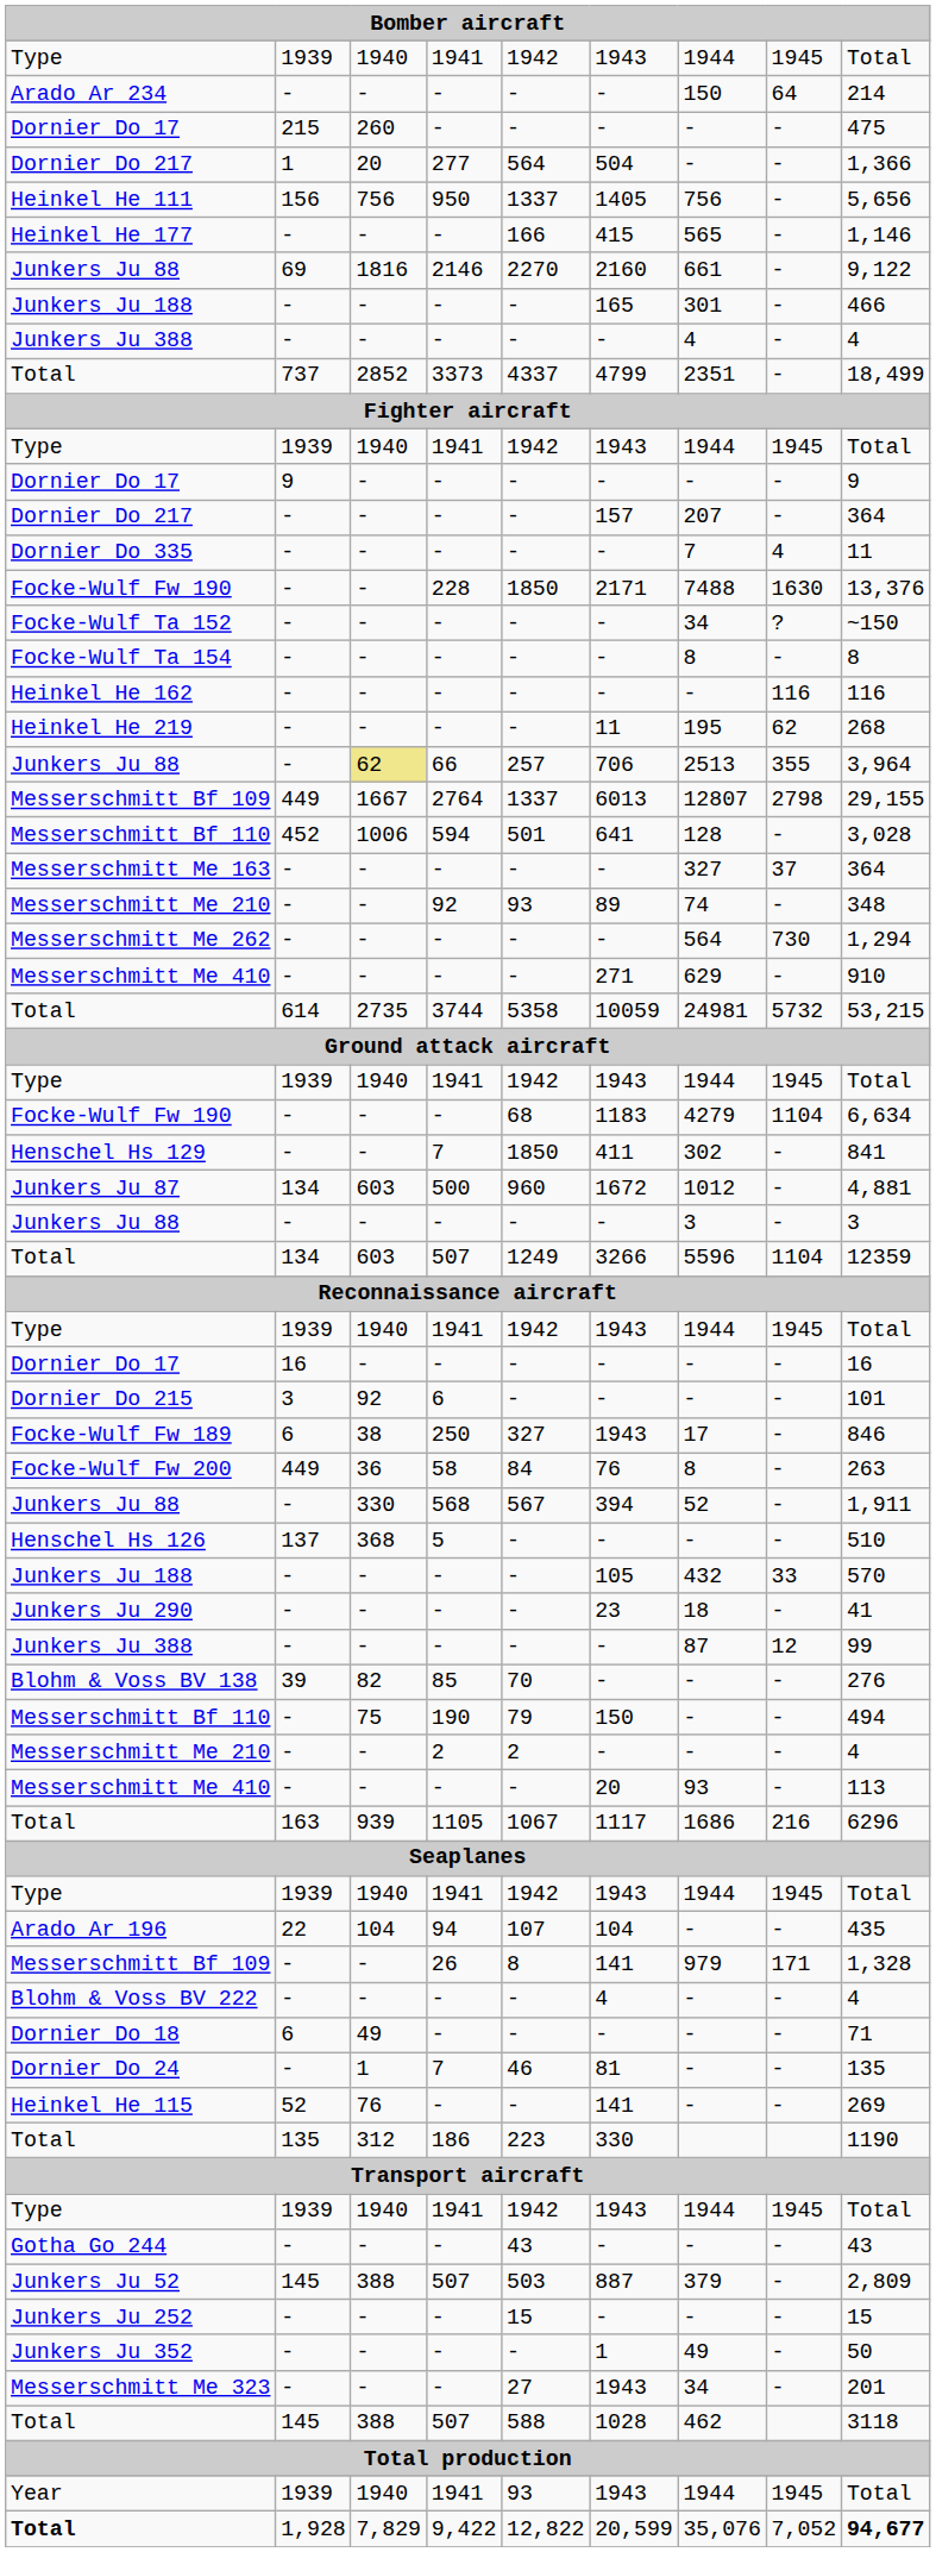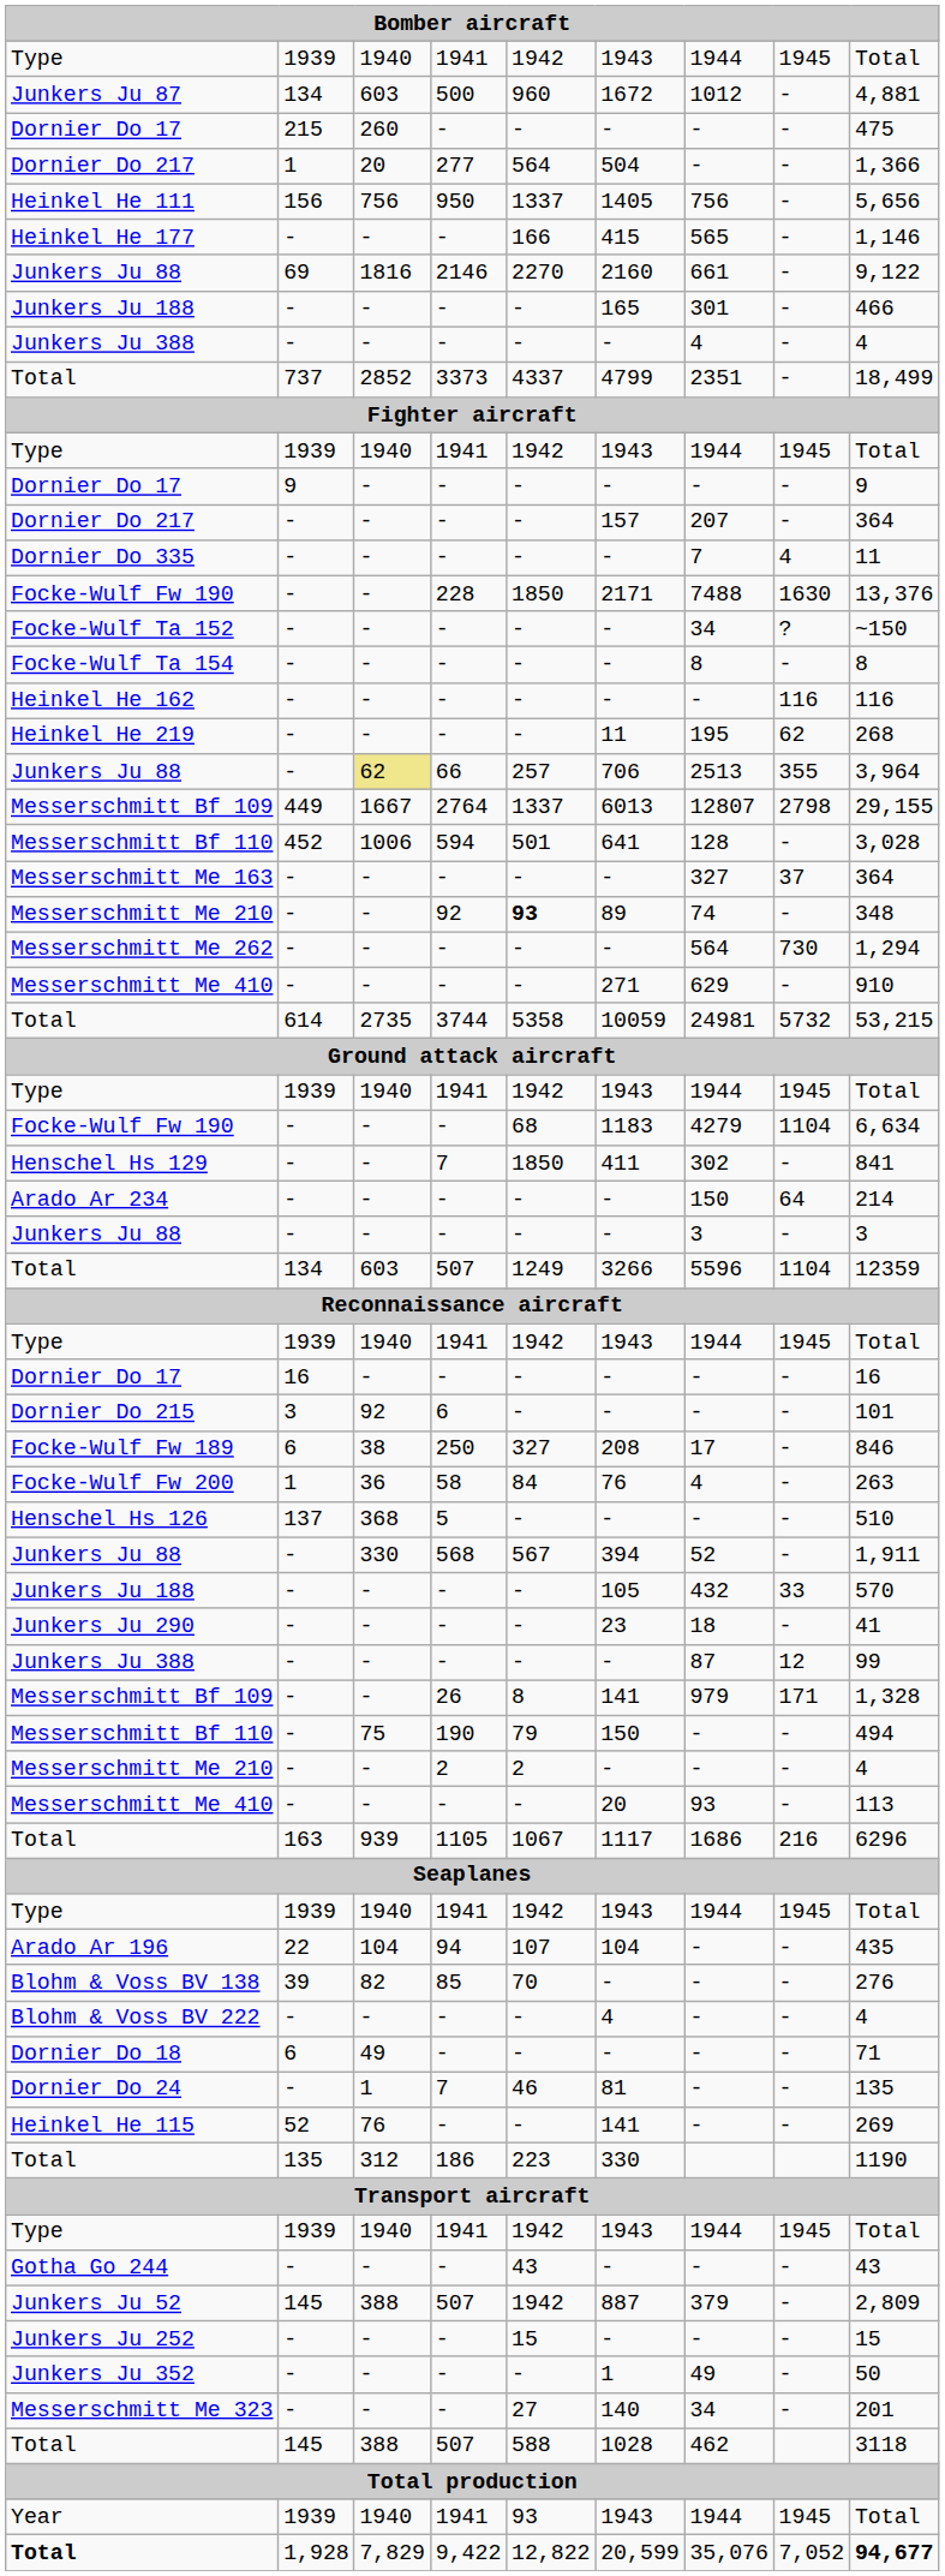 <table class="wikitable">
 <tr align="center">
 <th colspan="9" align="center" style="background:#cccccc;">Bomber aircraft</th>
 </tr>
 <tr>
 <td>Type</td>
 <td>1939</td>
 <td>1940</td>
 <td>1941</td>
 <td>1942</td>
 <td>1943</td>
 <td>1944</td>
 <td>1945</td>
 <td>Total</td>
 </tr>
 <tr>
-<td><a href='#'>Arado Ar 234</a></td>
+<td><a href='#'>Junkers Ju 87</a></td>
+<td>134</td>
+<td>603</td>
+<td>500</td>
+<td>960</td>
+<td>1672</td>
+<td>1012</td>
 <td>-</td>
-<td>-</td>
-<td>-</td>
-<td>-</td>
-<td>-</td>
-<td>150</td>
-<td>64</td>
-<td>214</td>
+<td>4,881</td>
 </tr>
 <tr>
 <td><a href='#'>Dornier Do 17</a></td>
 <td>215</td>
 <td>260</td>
 <td>-</td>
 <td>-</td>
 <td>-</td>
 <td>-</td>
 <td>-</td>
 <td>475</td>
 </tr>
 <tr>
 <td><a href='#'>Dornier Do 217</a></td>
 <td>1</td>
 <td>20</td>
 <td>277</td>
 <td>564</td>
 <td>504</td>
 <td>-</td>
 <td>-</td>
 <td>1,366</td>
 </tr>
 <tr>
 <td><a href='#'>Heinkel He 111</a></td>
 <td>156</td>
 <td>756</td>
 <td>950</td>
 <td>1337</td>
 <td>1405</td>
 <td>756</td>
 <td>-</td>
 <td>5,656</td>
 </tr>
 <tr>
 <td><a href='#'>Heinkel He 177</a></td>
 <td>-</td>
 <td>-</td>
 <td>-</td>
 <td>166</td>
 <td>415</td>
 <td>565</td>
 <td>-</td>
 <td>1,146</td>
 </tr>
 <tr>
 <td><a href='#'>Junkers Ju 88</a></td>
 <td>69</td>
 <td>1816</td>
 <td>2146</td>
 <td>2270</td>
 <td>2160</td>
 <td>661</td>
 <td>-</td>
 <td>9,122</td>
 </tr>
 <tr>
 <td><a href='#'>Junkers Ju 188</a></td>
 <td>-</td>
 <td>-</td>
 <td>-</td>
 <td>-</td>
 <td>165</td>
 <td>301</td>
 <td>-</td>
 <td>466</td>
 </tr>
 <tr>
 <td><a href='#'>Junkers Ju 388</a></td>
 <td>-</td>
 <td>-</td>
 <td>-</td>
 <td>-</td>
 <td>-</td>
 <td>4</td>
 <td>-</td>
 <td>4</td>
 </tr>
 <tr>
 <td>Total</td>
 <td>737</td>
 <td>2852</td>
 <td>3373</td>
 <td>4337</td>
 <td>4799</td>
 <td>2351</td>
 <td>-</td>
 <td>18,499</td>
 </tr>
 <tr align="center">
 <th colspan="9" align="center" style="background:#cccccc;">Fighter aircraft</th>
 </tr>
 <tr>
 <td>Type</td>
 <td>1939</td>
 <td>1940</td>
 <td>1941</td>
 <td>1942</td>
 <td>1943</td>
 <td>1944</td>
 <td>1945</td>
 <td>Total</td>
 </tr>
 <tr>
 <td><a href='#'>Dornier Do 17</a></td>
 <td>9</td>
 <td>-</td>
 <td>-</td>
 <td>-</td>
 <td>-</td>
 <td>-</td>
 <td>-</td>
 <td>9</td>
 </tr>
 <tr>
 <td><a href='#'>Dornier Do 217</a></td>
 <td>-</td>
 <td>-</td>
 <td>-</td>
 <td>-</td>
 <td>157</td>
 <td>207</td>
 <td>-</td>
 <td>364</td>
 </tr>
 <tr>
 <td><a href='#'>Dornier Do 335</a></td>
 <td>-</td>
 <td>-</td>
 <td>-</td>
 <td>-</td>
 <td>-</td>
 <td>7</td>
 <td>4</td>
 <td>11</td>
 </tr>
 <tr>
 <td><a href='#'>Focke-Wulf Fw 190</a></td>
 <td>-</td>
 <td>-</td>
 <td>228</td>
 <td>1850</td>
 <td>2171</td>
 <td>7488</td>
 <td>1630</td>
 <td>13,376</td>
 </tr>
 <tr>
 <td><a href='#'>Focke-Wulf Ta 152</a></td>
 <td>-</td>
 <td>-</td>
 <td>-</td>
 <td>-</td>
 <td>-</td>
 <td>34</td>
 <td>?</td>
 <td>~150</td>
 </tr>
 <tr>
 <td><a href='#'>Focke-Wulf Ta 154</a></td>
 <td>-</td>
 <td>-</td>
 <td>-</td>
 <td>-</td>
 <td>-</td>
 <td>8</td>
 <td>-</td>
 <td>8</td>
 </tr>
 <tr>
 <td><a href='#'>Heinkel He 162</a></td>
 <td>-</td>
 <td>-</td>
 <td>-</td>
 <td>-</td>
 <td>-</td>
 <td>-</td>
 <td>116</td>
 <td>116</td>
 </tr>
 <tr>
 <td><a href='#'>Heinkel He 219</a></td>
 <td>-</td>
 <td>-</td>
 <td>-</td>
 <td>-</td>
 <td>11</td>
 <td>195</td>
 <td>62</td>
 <td>268</td>
 </tr>
 <tr>
 <td><a href='#'>Junkers Ju 88</a></td>
 <td>-</td>
 <td style="background: khaki;">62</td>
 <td>66</td>
 <td>257</td>
 <td>706</td>
 <td>2513</td>
 <td>355</td>
 <td>3,964</td>
 </tr>
 <tr>
 <td><a href='#'>Messerschmitt Bf 109</a></td>
 <td>449</td>
 <td>1667</td>
 <td>2764</td>
 <td>1337</td>
 <td>6013</td>
 <td>12807</td>
 <td>2798</td>
 <td>29,155</td>
 </tr>
 <tr>
 <td><a href='#'>Messerschmitt Bf 110</a></td>
 <td>452</td>
 <td>1006</td>
 <td>594</td>
 <td>501</td>
 <td>641</td>
 <td>128</td>
 <td>-</td>
 <td>3,028</td>
 </tr>
 <tr>
 <td><a href='#'>Messerschmitt Me 163</a></td>
 <td>-</td>
 <td>-</td>
 <td>-</td>
 <td>-</td>
 <td>-</td>
 <td>327</td>
 <td>37</td>
 <td>364</td>
 </tr>
 <tr>
 <td><a href='#'>Messerschmitt Me 210</a></td>
 <td>-</td>
 <td>-</td>
 <td>92</td>
-<td>93</td>
+<td><strong>93</strong></td>
 <td>89</td>
 <td>74</td>
 <td>-</td>
 <td>348</td>
 </tr>
 <tr>
 <td><a href='#'>Messerschmitt Me 262</a></td>
 <td>-</td>
 <td>-</td>
 <td>-</td>
 <td>-</td>
 <td>-</td>
 <td>564</td>
 <td>730</td>
 <td>1,294</td>
 </tr>
 <tr>
 <td><a href='#'>Messerschmitt Me 410</a></td>
 <td>-</td>
 <td>-</td>
 <td>-</td>
 <td>-</td>
 <td>271</td>
 <td>629</td>
 <td>-</td>
 <td>910</td>
 </tr>
 <tr>
 <td>Total</td>
 <td>614</td>
 <td>2735</td>
 <td>3744</td>
 <td>5358</td>
 <td>10059</td>
 <td>24981</td>
 <td>5732</td>
 <td>53,215</td>
 </tr>
 <tr align="center">
 <th colspan="9" align="center" style="background:#cccccc;">Ground attack aircraft</th>
 </tr>
 <tr>
 <td>Type</td>
 <td>1939</td>
 <td>1940</td>
 <td>1941</td>
 <td>1942</td>
 <td>1943</td>
 <td>1944</td>
 <td>1945</td>
 <td>Total</td>
 </tr>
 <tr>
 <td><a href='#'>Focke-Wulf Fw 190</a></td>
 <td>-</td>
 <td>-</td>
 <td>-</td>
 <td>68</td>
 <td>1183</td>
 <td>4279</td>
 <td>1104</td>
 <td>6,634</td>
 </tr>
 <tr>
 <td><a href='#'>Henschel Hs 129</a></td>
 <td>-</td>
 <td>-</td>
 <td>7</td>
 <td>1850</td>
 <td>411</td>
 <td>302</td>
 <td>-</td>
 <td>841</td>
 </tr>
 <tr>
-<td><a href='#'>Junkers Ju 87</a></td>
-<td>134</td>
-<td>603</td>
-<td>500</td>
-<td>960</td>
-<td>1672</td>
-<td>1012</td>
+<td><a href='#'>Arado Ar 234</a></td>
 <td>-</td>
-<td>4,881</td>
+<td>-</td>
+<td>-</td>
+<td>-</td>
+<td>-</td>
+<td>150</td>
+<td>64</td>
+<td>214</td>
 </tr>
 <tr>
 <td><a href='#'>Junkers Ju 88</a></td>
 <td>-</td>
 <td>-</td>
 <td>-</td>
 <td>-</td>
 <td>-</td>
 <td>3</td>
 <td>-</td>
 <td>3</td>
 </tr>
 <tr>
 <td>Total</td>
 <td>134</td>
 <td>603</td>
 <td>507</td>
 <td>1249</td>
 <td>3266</td>
 <td>5596</td>
 <td>1104</td>
 <td>12359</td>
 </tr>
 <tr align="center">
 <th colspan="9" align="center" style="background:#cccccc;">Reconnaissance aircraft</th>
 </tr>
 <tr>
 <td>Type</td>
 <td>1939</td>
 <td>1940</td>
 <td>1941</td>
 <td>1942</td>
 <td>1943</td>
 <td>1944</td>
 <td>1945</td>
 <td>Total</td>
 </tr>
 <tr>
 <td><a href='#'>Dornier Do 17</a></td>
 <td>16</td>
 <td>-</td>
 <td>-</td>
 <td>-</td>
 <td>-</td>
 <td>-</td>
 <td>-</td>
 <td>16</td>
 </tr>
 <tr>
 <td><a href='#'>Dornier Do 215</a></td>
 <td>3</td>
 <td>92</td>
 <td>6</td>
 <td>-</td>
 <td>-</td>
 <td>-</td>
 <td>-</td>
 <td>101</td>
 </tr>
 <tr>
 <td><a href='#'>Focke-Wulf Fw 189</a></td>
 <td>6</td>
 <td>38</td>
 <td>250</td>
 <td>327</td>
-<td>1943</td>
+<td>208</td>
 <td>17</td>
 <td>-</td>
 <td>846</td>
 </tr>
 <tr>
 <td><a href='#'>Focke-Wulf Fw 200</a></td>
-<td>449</td>
+<td>1</td>
 <td>36</td>
 <td>58</td>
 <td>84</td>
 <td>76</td>
-<td>8</td>
+<td>4</td>
 <td>-</td>
 <td>263</td>
+</tr>
+<tr>
+<td><a href='#'>Henschel Hs 126</a></td>
+<td>137</td>
+<td>368</td>
+<td>5</td>
+<td>-</td>
+<td>-</td>
+<td>-</td>
+<td>-</td>
+<td>510</td>
 </tr>
 <tr>
 <td><a href='#'>Junkers Ju 88</a></td>
 <td>-</td>
 <td>330</td>
 <td>568</td>
 <td>567</td>
 <td>394</td>
 <td>52</td>
 <td>-</td>
 <td>1,911</td>
-</tr>
-<tr>
-<td><a href='#'>Henschel Hs 126</a></td>
-<td>137</td>
-<td>368</td>
-<td>5</td>
-<td>-</td>
-<td>-</td>
-<td>-</td>
-<td>-</td>
-<td>510</td>
 </tr>
 <tr>
 <td><a href='#'>Junkers Ju 188</a></td>
 <td>-</td>
 <td>-</td>
 <td>-</td>
 <td>-</td>
 <td>105</td>
 <td>432</td>
 <td>33</td>
 <td>570</td>
 </tr>
 <tr>
 <td><a href='#'>Junkers Ju 290</a></td>
 <td>-</td>
 <td>-</td>
 <td>-</td>
 <td>-</td>
 <td>23</td>
 <td>18</td>
 <td>-</td>
 <td>41</td>
 </tr>
 <tr>
 <td><a href='#'>Junkers Ju 388</a></td>
 <td>-</td>
 <td>-</td>
 <td>-</td>
 <td>-</td>
 <td>-</td>
 <td>87</td>
 <td>12</td>
 <td>99</td>
 </tr>
 <tr>
-<td><a href='#'>Blohm & Voss BV 138</a></td>
-<td>39</td>
-<td>82</td>
-<td>85</td>
-<td>70</td>
+<td><a href='#'>Messerschmitt Bf 109</a></td>
 <td>-</td>
 <td>-</td>
-<td>-</td>
-<td>276</td>
+<td>26</td>
+<td>8</td>
+<td>141</td>
+<td>979</td>
+<td>171</td>
+<td>1,328</td>
 </tr>
 <tr>
 <td><a href='#'>Messerschmitt Bf 110</a></td>
 <td>-</td>
 <td>75</td>
 <td>190</td>
 <td>79</td>
 <td>150</td>
 <td>-</td>
 <td>-</td>
 <td>494</td>
 </tr>
 <tr>
 <td><a href='#'>Messerschmitt Me 210</a></td>
 <td>-</td>
 <td>-</td>
 <td>2</td>
 <td>2</td>
 <td>-</td>
 <td>-</td>
 <td>-</td>
 <td>4</td>
 </tr>
 <tr>
 <td><a href='#'>Messerschmitt Me 410</a></td>
 <td>-</td>
 <td>-</td>
 <td>-</td>
 <td>-</td>
 <td>20</td>
 <td>93</td>
 <td>-</td>
 <td>113</td>
 </tr>
 <tr>
 <td>Total</td>
 <td>163</td>
 <td>939</td>
 <td>1105</td>
 <td>1067</td>
 <td>1117</td>
 <td>1686</td>
 <td>216</td>
 <td>6296</td>
 </tr>
 <tr align="center">
 <th colspan="9" align="center" style="background:#cccccc;">Seaplanes</th>
 </tr>
 <tr>
 <td>Type</td>
 <td>1939</td>
 <td>1940</td>
 <td>1941</td>
 <td>1942</td>
 <td>1943</td>
 <td>1944</td>
 <td>1945</td>
 <td>Total</td>
 </tr>
 <tr>
 <td><a href='#'>Arado Ar 196</a></td>
 <td>22</td>
 <td>104</td>
 <td>94</td>
 <td>107</td>
 <td>104</td>
 <td>-</td>
 <td>-</td>
 <td>435</td>
 </tr>
 <tr>
-<td><a href='#'>Messerschmitt Bf 109</a></td>
+<td><a href='#'>Blohm & Voss BV 138</a></td>
+<td>39</td>
+<td>82</td>
+<td>85</td>
+<td>70</td>
 <td>-</td>
 <td>-</td>
-<td>26</td>
-<td>8</td>
-<td>141</td>
-<td>979</td>
-<td>171</td>
-<td>1,328</td>
+<td>-</td>
+<td>276</td>
 </tr>
 <tr>
 <td><a href='#'>Blohm & Voss BV 222</a></td>
 <td>-</td>
 <td>-</td>
 <td>-</td>
 <td>-</td>
 <td>4</td>
 <td>-</td>
 <td>-</td>
 <td>4</td>
 </tr>
 <tr>
 <td><a href='#'>Dornier Do 18</a></td>
 <td>6</td>
 <td>49</td>
 <td>-</td>
 <td>-</td>
 <td>-</td>
 <td>-</td>
 <td>-</td>
 <td>71</td>
 </tr>
 <tr>
 <td><a href='#'>Dornier Do 24</a></td>
 <td>-</td>
 <td>1</td>
 <td>7</td>
 <td>46</td>
 <td>81</td>
 <td>-</td>
 <td>-</td>
 <td>135</td>
 </tr>
 <tr>
 <td><a href='#'>Heinkel He 115</a></td>
 <td>52</td>
 <td>76</td>
 <td>-</td>
 <td>-</td>
 <td>141</td>
 <td>-</td>
 <td>-</td>
 <td>269</td>
 </tr>
 <tr>
 <td>Total</td>
 <td>135</td>
 <td>312</td>
 <td>186</td>
 <td>223</td>
 <td>330</td>
 <td></td>
 <td></td>
 <td>1190</td>
 </tr>
 <tr align="center">
 <th colspan="9" align="center" style="background:#cccccc;">Transport aircraft</th>
 </tr>
 <tr>
 <td>Type</td>
 <td>1939</td>
 <td>1940</td>
 <td>1941</td>
 <td>1942</td>
 <td>1943</td>
 <td>1944</td>
 <td>1945</td>
 <td>Total</td>
 </tr>
 <tr>
 <td><a href='#'>Gotha Go 244</a></td>
 <td>-</td>
 <td>-</td>
 <td>-</td>
 <td>43</td>
 <td>-</td>
 <td>-</td>
 <td>-</td>
 <td>43</td>
 </tr>
 <tr>
 <td><a href='#'>Junkers Ju 52</a></td>
 <td>145</td>
 <td>388</td>
 <td>507</td>
-<td>503</td>
+<td>1942</td>
 <td>887</td>
 <td>379</td>
 <td>-</td>
 <td>2,809</td>
 </tr>
 <tr>
 <td><a href='#'>Junkers Ju 252</a></td>
 <td>-</td>
 <td>-</td>
 <td>-</td>
 <td>15</td>
 <td>-</td>
 <td>-</td>
 <td>-</td>
 <td>15</td>
 </tr>
 <tr>
 <td><a href='#'>Junkers Ju 352</a></td>
 <td>-</td>
 <td>-</td>
 <td>-</td>
 <td>-</td>
 <td>1</td>
 <td>49</td>
 <td>-</td>
 <td>50</td>
 </tr>
 <tr>
 <td><a href='#'>Messerschmitt Me 323</a></td>
 <td>-</td>
 <td>-</td>
 <td>-</td>
 <td>27</td>
-<td>1943</td>
+<td>140</td>
 <td>34</td>
 <td>-</td>
 <td>201</td>
 </tr>
 <tr>
 <td>Total</td>
 <td>145</td>
 <td>388</td>
 <td>507</td>
 <td>588</td>
 <td>1028</td>
 <td>462</td>
 <td></td>
 <td>3118</td>
 </tr>
 <tr align="center">
 <th colspan="9" align="center" style="background:#cccccc;">Total production</th>
 </tr>
 <tr>
 <td>Year</td>
 <td>1939</td>
 <td>1940</td>
 <td>1941</td>
 <td>93</td>
 <td>1943</td>
 <td>1944</td>
 <td>1945</td>
 <td>Total</td>
 </tr>
 <tr>
 <td><strong>Total</strong></td>
 <td>1,928</td>
 <td>7,829</td>
 <td>9,422</td>
 <td>12,822</td>
 <td>20,599</td>
 <td>35,076</td>
 <td>7,052</td>
 <td><strong>94,677</strong></td>
 </tr>
 <tr>
 </tr>
 </table>
